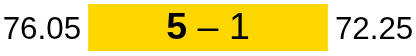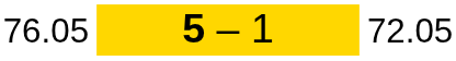 <table style="text-align:center">
 <tr>
 <th width=223></th>
 <th width=100></th>
 <th width=223></th>
 </tr>
 <tr>
 <td align=right><small><span>76.05</span></small> <strong></strong></td>
 <td style="background: gold;"><strong>5</strong> – 1</td>
-<td align=left> <small><span>72.25</span></small></td>
+<td align=left> <small><span>72.05</span></small></td>
 </tr>
 </table>
